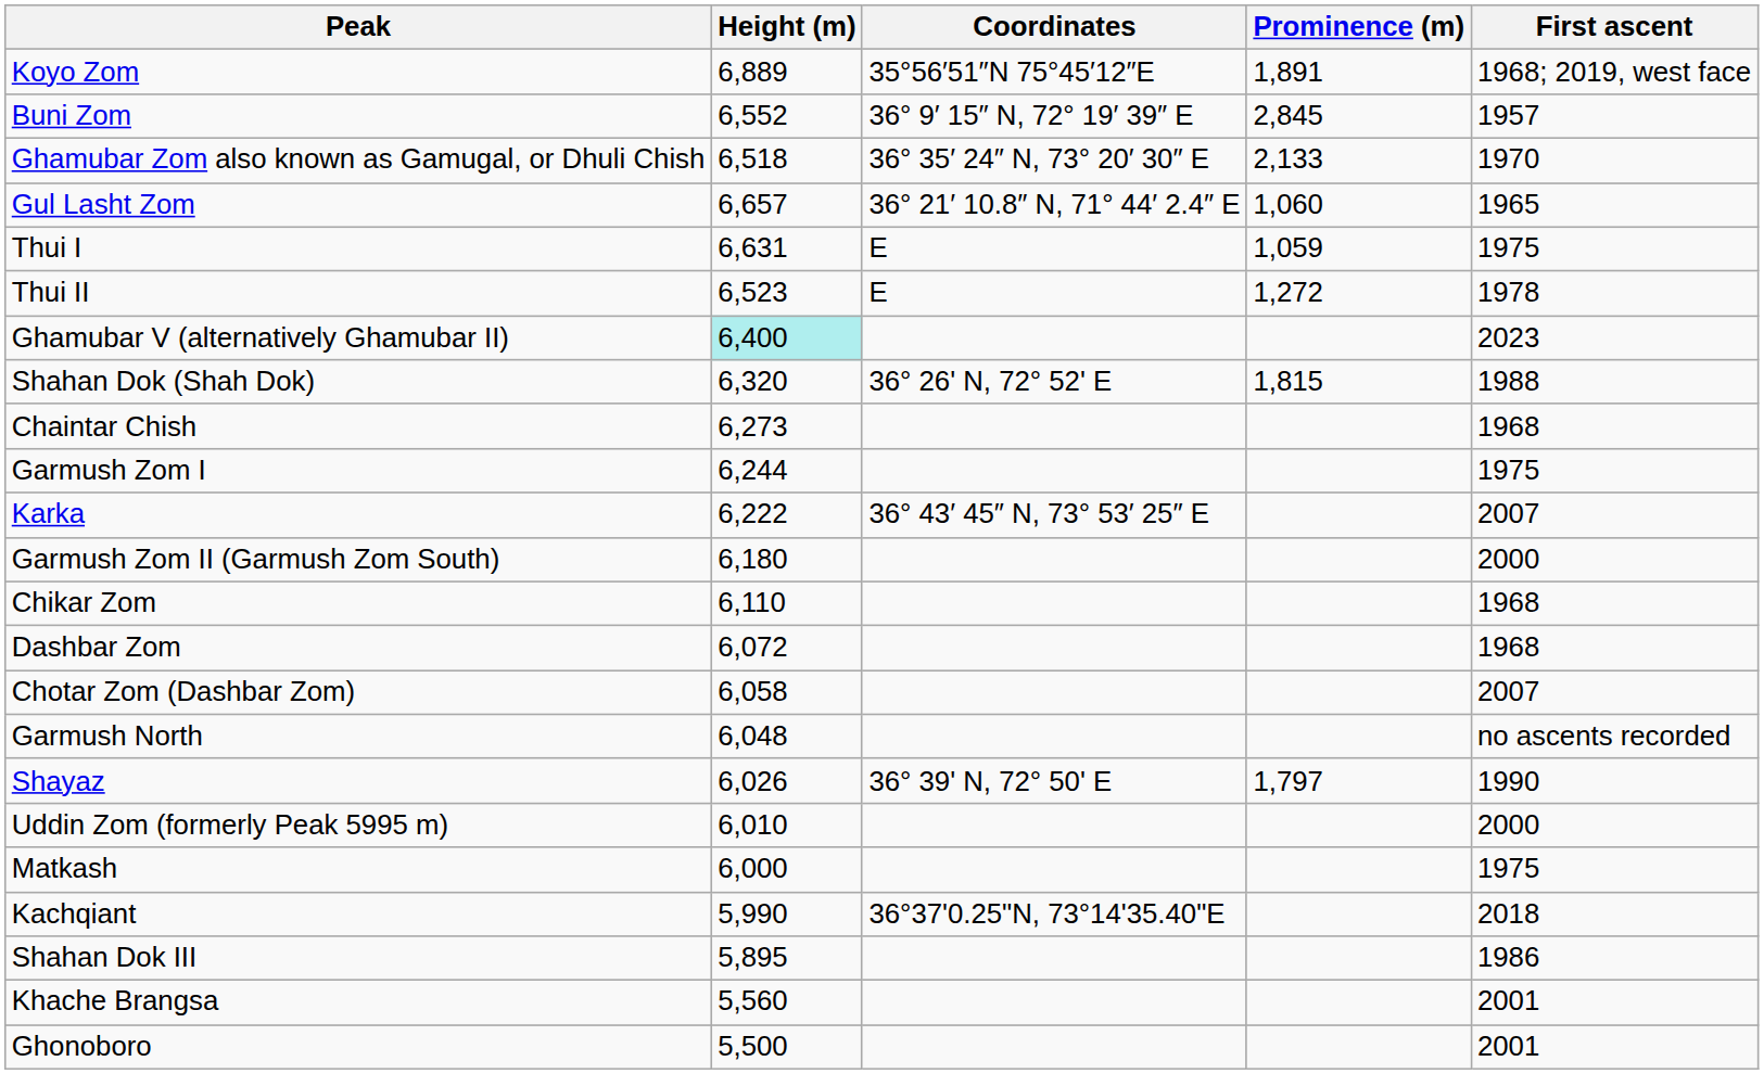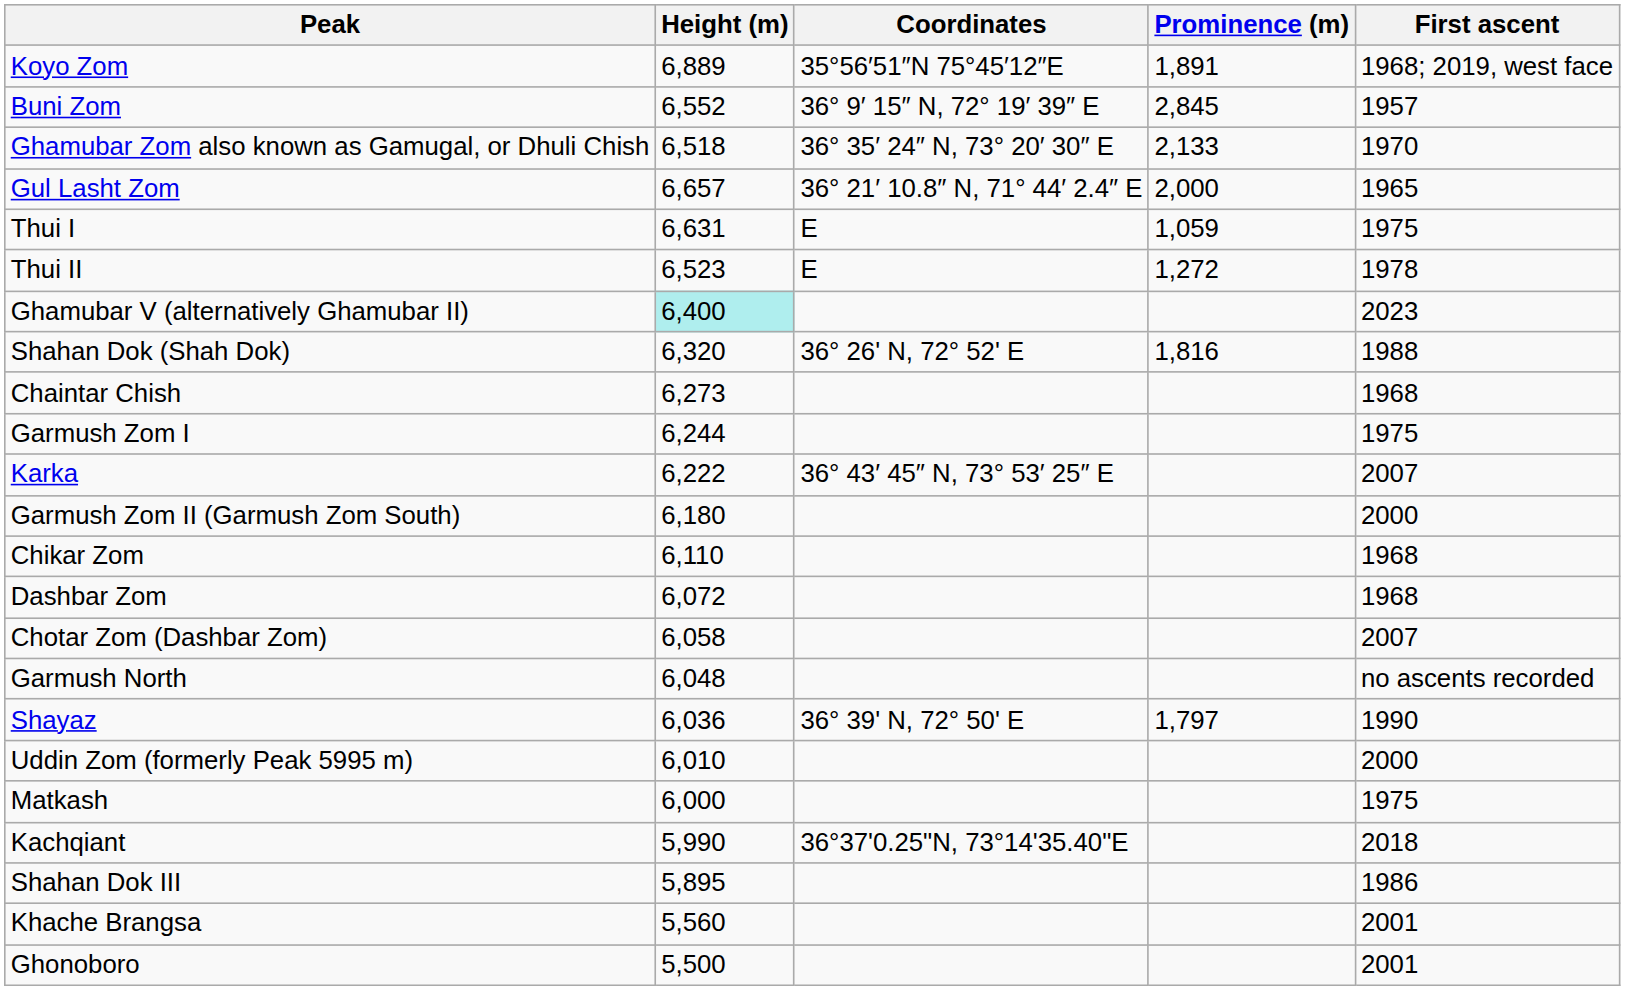 <table class="wikitable">
 <tr>
 <th>Peak</th>
 <th>Height (m)</th>
 <th>Coordinates</th>
 <th><a href='#'>Prominence</a> (m)</th>
 <th>First ascent</th>
 </tr>
 <tr>
 <td><a href='#'>Koyo Zom</a></td>
 <td>6,889</td>
 <td>35°56′51″N 75°45′12″E</td>
 <td>1,891</td>
 <td>1968; 2019, west face</td>
 </tr>
 <tr>
 <td><a href='#'>Buni Zom</a></td>
 <td>6,552</td>
 <td>36° 9′ 15″ N, 72° 19′ 39″ E</td>
 <td>2,845</td>
 <td>1957</td>
 </tr>
 <tr>
 <td><a href='#'>Ghamubar Zom</a> also known as Gamugal, or Dhuli Chish</td>
 <td>6,518</td>
 <td>36° 35′ 24″ N, 73° 20′ 30″ E</td>
 <td>2,133</td>
 <td>1970</td>
 </tr>
 <tr>
 <td><a href='#'>Gul Lasht Zom</a></td>
 <td>6,657</td>
 <td>36° 21′ 10.8″ N, 71° 44′ 2.4″ E</td>
-<td>1,060</td>
+<td>2,000</td>
 <td>1965</td>
 </tr>
 <tr>
 <td>Thui I</td>
 <td>6,631</td>
 <td> E</td>
 <td>1,059</td>
 <td>1975</td>
 </tr>
 <tr>
 <td>Thui II</td>
 <td>6,523</td>
 <td> E</td>
 <td>1,272</td>
 <td>1978</td>
 </tr>
 <tr>
 <td>Ghamubar V (alternatively Ghamubar II)</td>
 <td style="background: paleturquoise;">6,400</td>
 <td></td>
 <td></td>
 <td>2023</td>
 </tr>
 <tr>
 <td>Shahan Dok (Shah Dok)</td>
 <td>6,320</td>
 <td>36° 26' N, 72° 52' E</td>
-<td>1,815</td>
+<td>1,816</td>
 <td>1988</td>
 </tr>
 <tr>
 <td>Chaintar Chish</td>
 <td>6,273</td>
 <td></td>
 <td></td>
 <td>1968</td>
 </tr>
 <tr>
 <td>Garmush Zom I</td>
 <td>6,244</td>
 <td></td>
 <td></td>
 <td>1975</td>
 </tr>
 <tr>
 <td><a href='#'>Karka</a></td>
 <td>6,222</td>
 <td>36° 43′ 45″ N, 73° 53′ 25″ E</td>
 <td></td>
 <td>2007</td>
 </tr>
 <tr>
 <td>Garmush Zom II (Garmush Zom South)</td>
 <td>6,180</td>
 <td></td>
 <td></td>
 <td>2000</td>
 </tr>
 <tr>
 <td>Chikar Zom</td>
 <td>6,110</td>
 <td></td>
 <td></td>
 <td>1968</td>
 </tr>
 <tr>
 <td>Dashbar Zom</td>
 <td>6,072</td>
 <td></td>
 <td></td>
 <td>1968</td>
 </tr>
 <tr>
 <td>Chotar Zom (Dashbar Zom)</td>
 <td>6,058</td>
 <td></td>
 <td></td>
 <td>2007</td>
 </tr>
 <tr>
 <td>Garmush North</td>
 <td>6,048</td>
 <td></td>
 <td></td>
 <td>no ascents recorded</td>
 </tr>
 <tr>
 <td><a href='#'>Shayaz</a></td>
-<td>6,026</td>
+<td>6,036</td>
 <td>36° 39' N, 72° 50' E</td>
 <td>1,797</td>
 <td>1990</td>
 </tr>
 <tr>
 <td>Uddin Zom (formerly Peak 5995 m)</td>
 <td>6,010</td>
 <td></td>
 <td></td>
 <td>2000</td>
 </tr>
 <tr>
 <td>Matkash</td>
 <td>6,000</td>
 <td></td>
 <td></td>
 <td>1975</td>
 </tr>
 <tr>
 <td>Kachqiant</td>
 <td>5,990</td>
 <td>36°37'0.25"N, 73°14'35.40"E</td>
 <td></td>
 <td>2018</td>
 </tr>
 <tr>
 <td>Shahan Dok III</td>
 <td>5,895</td>
 <td></td>
 <td></td>
 <td>1986</td>
 </tr>
 <tr>
 <td>Khache Brangsa</td>
 <td>5,560</td>
 <td></td>
 <td></td>
 <td>2001</td>
 </tr>
 <tr>
 <td>Ghonoboro</td>
 <td>5,500</td>
 <td></td>
 <td></td>
 <td>2001</td>
 </tr>
 </table>
